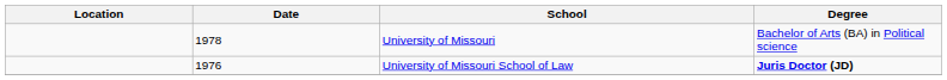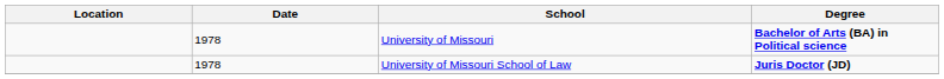 <table class="wikitable" style="width:100%;">
 <tr>
 <th style="width:20%;">Location</th>
 <th style="width:20%;">Date</th>
 <th style="width:40%;">School</th>
 <th style="width:20%;">Degree</th>
 </tr>
 <tr>
 <td></td>
 <td>1978</td>
 <td><a href='#'>University of Missouri</a></td>
-<td><a href='#'>Bachelor of Arts</a> (BA) in <a href='#'>Political science</a></td>
+<td><strong><a href='#'>Bachelor of Arts</a> (BA) in <a href='#'>Political science</a></strong></td>
 </tr>
 <tr>
 <td></td>
-<td>1976</td>
+<td>1978</td>
 <td><a href='#'>University of Missouri School of Law</a></td>
 <td><strong><a href='#'>Juris Doctor</a> (JD)</strong></td>
 </tr>
 <tr>
 </tr>
 </table>
